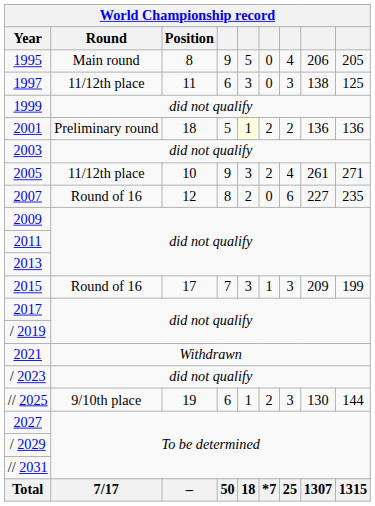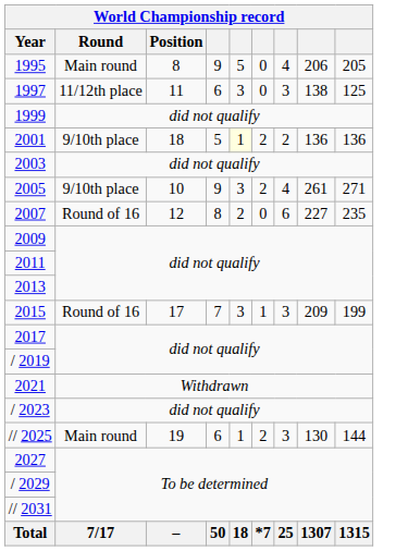 <table class="wikitable" style="text-align: center;">
 <tr>
 <th colspan=9><a href='#'>World Championship record</a></th>
 </tr>
 <tr>
 <th>Year</th>
 <th>Round</th>
 <th>Position</th>
 <th></th>
 <th></th>
 <th></th>
 <th></th>
 <th></th>
 <th></th>
 </tr>
 <tr>
 <td> <a href='#'>1995</a></td>
 <td>Main round</td>
 <td>8</td>
 <td>9</td>
 <td>5</td>
 <td>0</td>
 <td>4</td>
 <td>206</td>
 <td>205</td>
 </tr>
 <tr>
 <td> <a href='#'>1997</a></td>
 <td>11/12th place</td>
 <td>11</td>
 <td>6</td>
 <td>3</td>
 <td>0</td>
 <td>3</td>
 <td>138</td>
 <td>125</td>
 </tr>
 <tr>
 <td> <a href='#'>1999</a></td>
 <td colspan="8"><em>did not qualify</em></td>
 </tr>
 <tr>
 <td> <a href='#'>2001</a></td>
-<td>Preliminary round</td>
+<td>9/10th place</td>
 <td>18</td>
 <td>5</td>
 <td style="background: lightyellow;">1</td>
 <td>2</td>
 <td>2</td>
 <td>136</td>
 <td>136</td>
 </tr>
 <tr>
 <td> <a href='#'>2003</a></td>
 <td colspan="8"><em>did not qualify</em></td>
 </tr>
 <tr>
 <td> <a href='#'>2005</a></td>
-<td>11/12th place</td>
+<td>9/10th place</td>
 <td>10</td>
 <td>9</td>
 <td>3</td>
 <td>2</td>
 <td>4</td>
 <td>261</td>
 <td>271</td>
 </tr>
 <tr>
 <td> <a href='#'>2007</a></td>
 <td>Round of 16</td>
 <td>12</td>
 <td>8</td>
 <td>2</td>
 <td>0</td>
 <td>6</td>
 <td>227</td>
 <td>235</td>
 </tr>
 <tr>
 <td> <a href='#'>2009</a></td>
 <td colspan="8" rowspan="3"><em>did not qualify</em></td>
 </tr>
 <tr>
 <td> <a href='#'>2011</a></td>
 </tr>
 <tr>
 <td> <a href='#'>2013</a></td>
 </tr>
 <tr>
 <td> <a href='#'>2015</a></td>
 <td>Round of 16</td>
 <td>17</td>
 <td>7</td>
 <td>3</td>
 <td>1</td>
 <td>3</td>
 <td>209</td>
 <td>199</td>
 </tr>
 <tr>
 <td> <a href='#'>2017</a></td>
 <td colspan="8" rowspan="2"><em>did not qualify</em></td>
 </tr>
 <tr>
 <td>/ <a href='#'>2019</a></td>
 </tr>
 <tr>
 <td> <a href='#'>2021</a></td>
 <td colspan="8"><em>Withdrawn</em></td>
 </tr>
 <tr>
 <td>/ <a href='#'>2023</a></td>
 <td colspan=8><em>did not qualify</em></td>
 </tr>
 <tr>
 <td>// <a href='#'>2025</a></td>
-<td>9/10th place</td>
+<td>Main round</td>
 <td>19</td>
 <td>6</td>
 <td>1</td>
 <td>2</td>
 <td>3</td>
 <td>130</td>
 <td>144</td>
 </tr>
 <tr>
 <td> <a href='#'>2027</a></td>
 <td colspan=8 rowspan=3><em>To be determined</em></td>
 </tr>
 <tr>
 <td>/ <a href='#'>2029</a></td>
 </tr>
 <tr>
 <td>// <a href='#'>2031</a></td>
 </tr>
 <tr>
 <th>Total</th>
 <th>7/17</th>
 <th>–</th>
 <th>50</th>
 <th>18</th>
 <th>*7</th>
 <th>25</th>
 <th>1307</th>
 <th>1315</th>
 </tr>
 </table>
